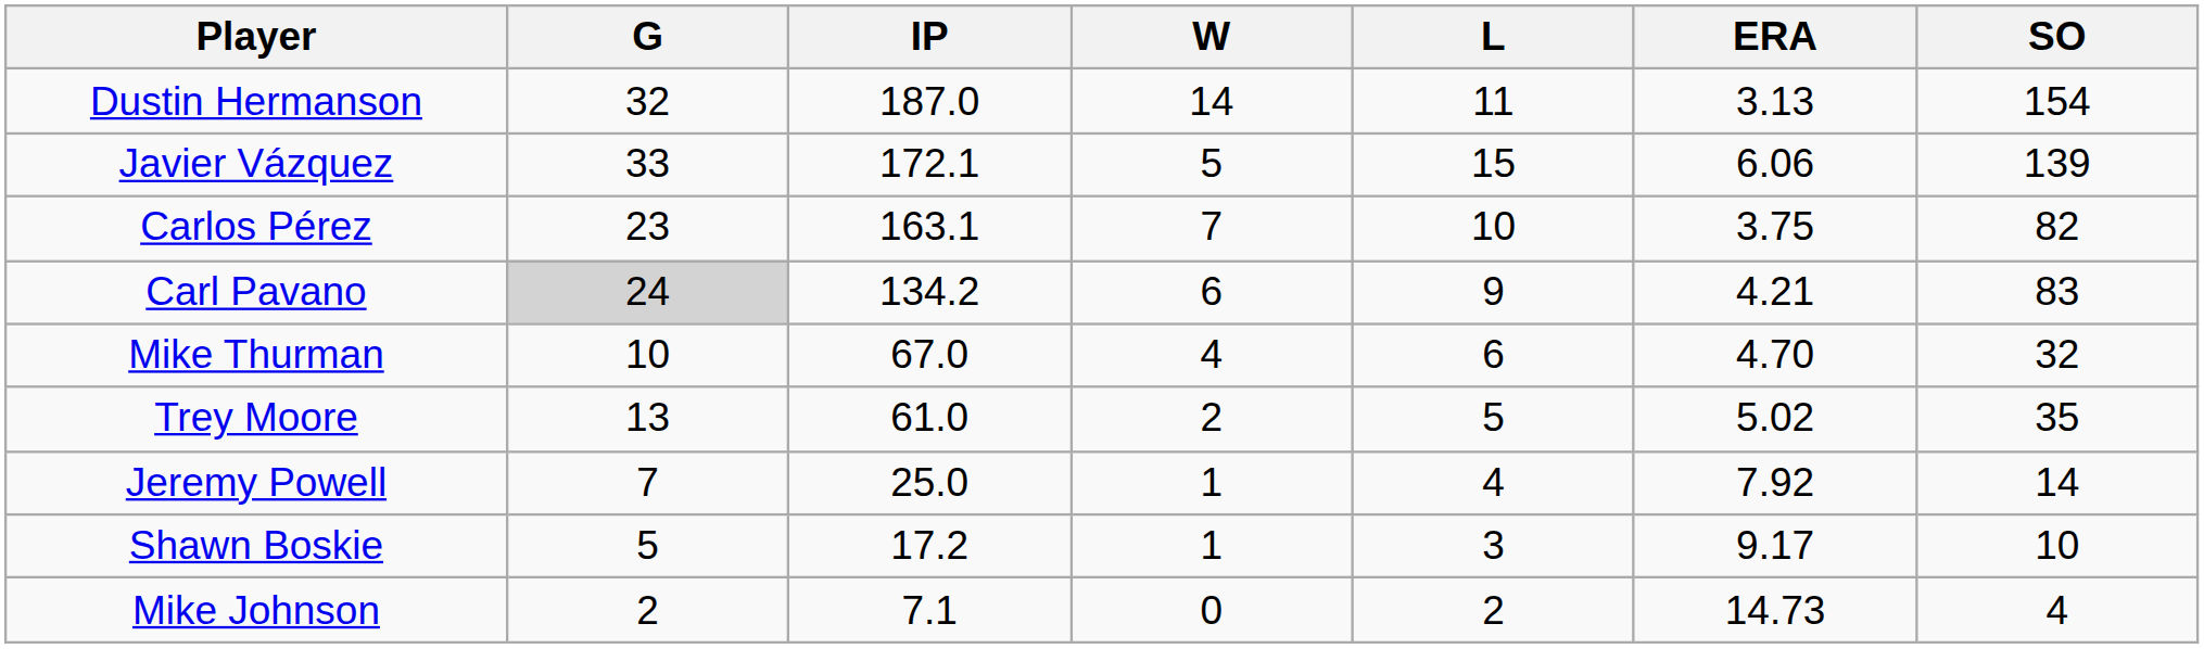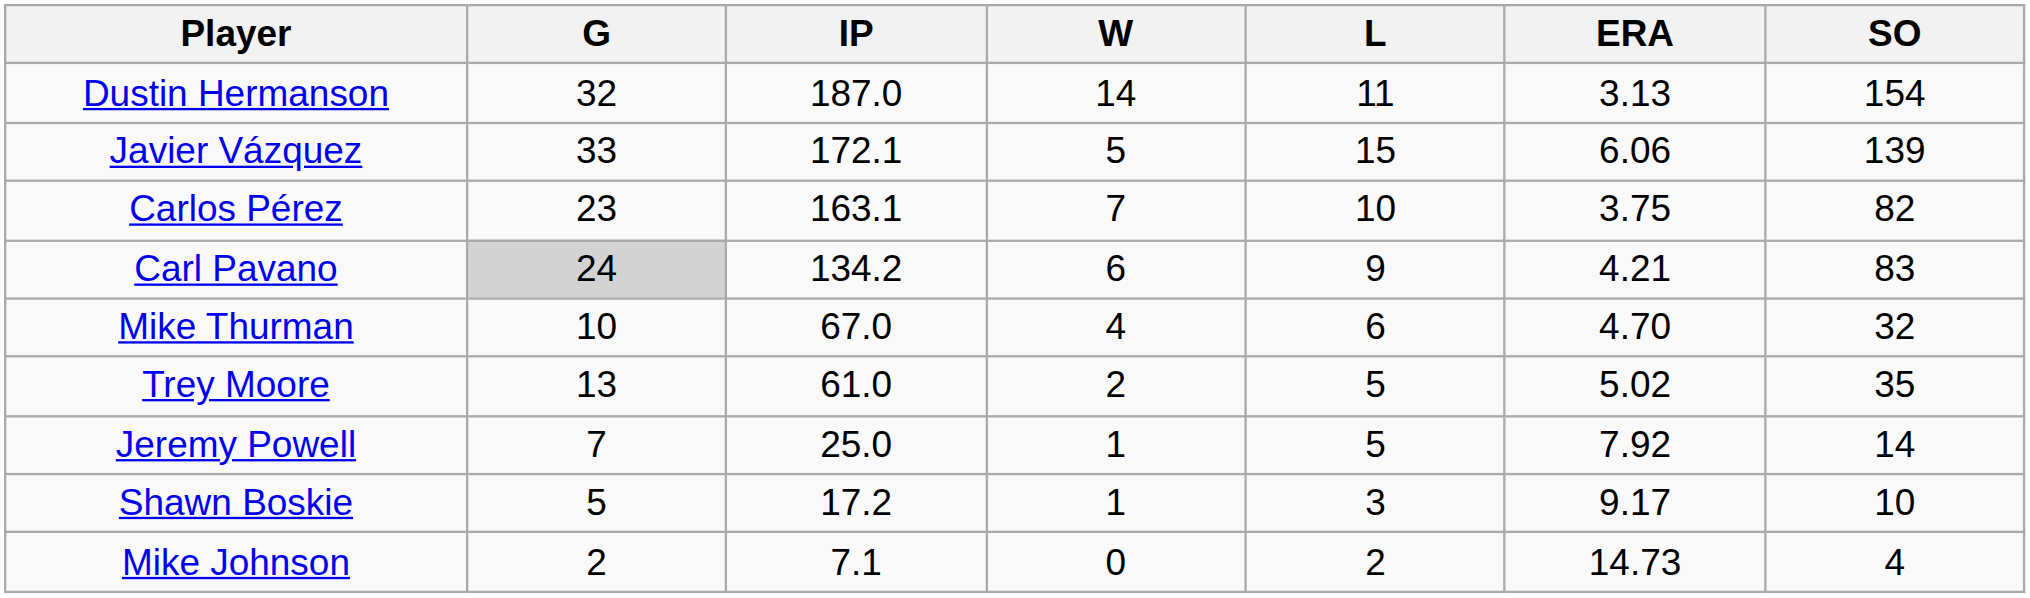 <table class="wikitable sortable">
 <tr>
 <th bgcolor="#DDDDFF" width="16%">Player</th>
 <th bgcolor="#DDDDFF" width="9%">G</th>
 <th bgcolor="#DDDDFF" width="9%">IP</th>
 <th bgcolor="#DDDDFF" width="9%">W</th>
 <th bgcolor="#DDDDFF" width="9%">L</th>
 <th bgcolor="#DDDDFF" width="9%">ERA</th>
 <th bgcolor="#DDDDFF" width="9%">SO</th>
 </tr>
 <tr align=center>
 <td><a href='#'>Dustin Hermanson</a></td>
 <td>32</td>
 <td>187.0</td>
 <td>14</td>
 <td>11</td>
 <td>3.13</td>
 <td>154</td>
 </tr>
 <tr align=center>
 <td><a href='#'>Javier Vázquez</a></td>
 <td>33</td>
 <td>172.1</td>
 <td>5</td>
 <td>15</td>
 <td>6.06</td>
 <td>139</td>
 </tr>
 <tr align=center>
 <td><a href='#'>Carlos Pérez</a></td>
 <td>23</td>
 <td>163.1</td>
 <td>7</td>
 <td>10</td>
 <td>3.75</td>
 <td>82</td>
 </tr>
 <tr align=center>
 <td><a href='#'>Carl Pavano</a></td>
 <td style="background: lightgrey;">24</td>
 <td>134.2</td>
 <td>6</td>
 <td>9</td>
 <td>4.21</td>
 <td>83</td>
 </tr>
 <tr align=center>
 <td><a href='#'>Mike Thurman</a></td>
 <td>10</td>
 <td>67.0</td>
 <td>4</td>
 <td>6</td>
 <td>4.70</td>
 <td>32</td>
 </tr>
 <tr align=center>
 <td><a href='#'>Trey Moore</a></td>
 <td>13</td>
 <td>61.0</td>
 <td>2</td>
 <td>5</td>
 <td>5.02</td>
 <td>35</td>
 </tr>
 <tr align=center>
 <td><a href='#'>Jeremy Powell</a></td>
 <td>7</td>
 <td>25.0</td>
 <td>1</td>
-<td>4</td>
+<td>5</td>
 <td>7.92</td>
 <td>14</td>
 </tr>
 <tr align=center>
 <td><a href='#'>Shawn Boskie</a></td>
 <td>5</td>
 <td>17.2</td>
 <td>1</td>
 <td>3</td>
 <td>9.17</td>
 <td>10</td>
 </tr>
 <tr align=center>
 <td><a href='#'>Mike Johnson</a></td>
 <td>2</td>
 <td>7.1</td>
 <td>0</td>
 <td>2</td>
 <td>14.73</td>
 <td>4</td>
 </tr>
 </table>
